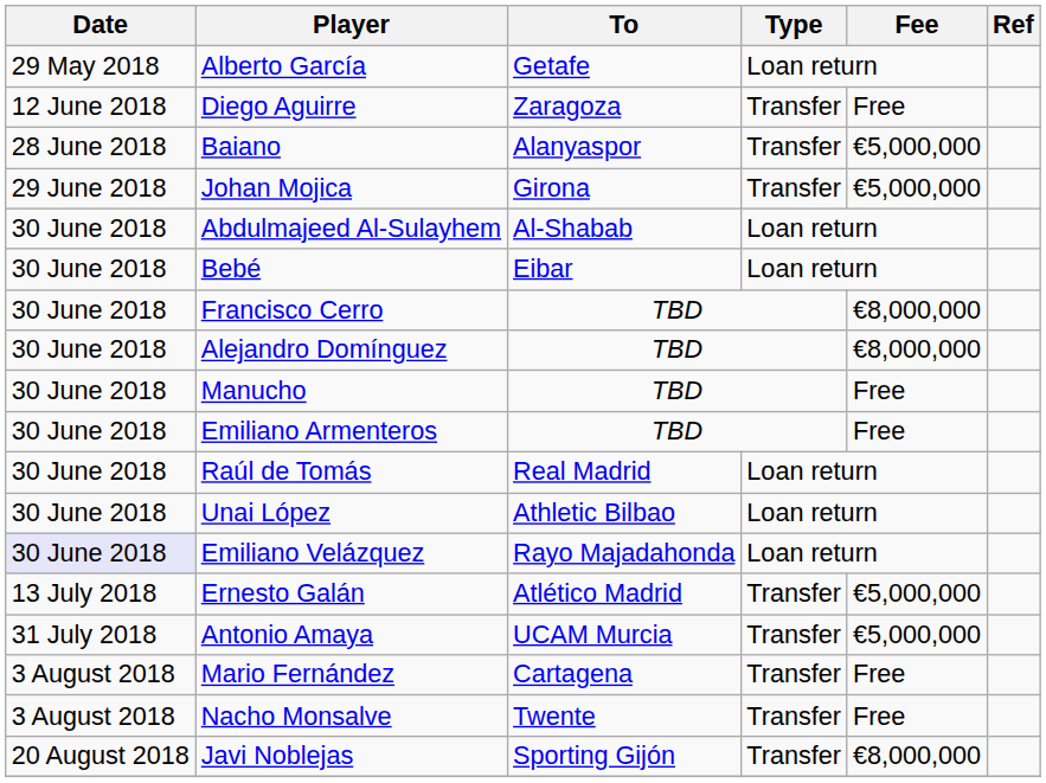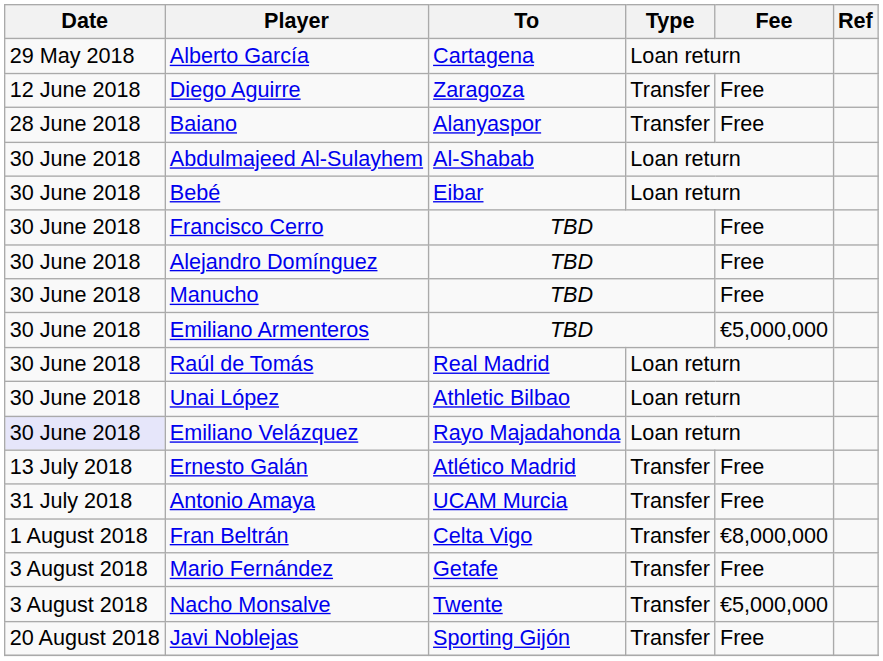 <table class="wikitable">
 <tr>
 <th>Date</th>
 <th>Player</th>
 <th>To</th>
 <th>Type</th>
 <th>Fee</th>
 <th>Ref</th>
 </tr>
 <tr>
 <td>29 May 2018</td>
 <td> <a href='#'>Alberto García</a></td>
-<td> <a href='#'>Getafe</a></td>
+<td> <a href='#'>Cartagena</a></td>
 <td colspan=2>Loan return</td>
 <td></td>
 </tr>
 <tr>
 <td>12 June 2018</td>
 <td> <a href='#'>Diego Aguirre</a></td>
 <td> <a href='#'>Zaragoza</a></td>
 <td>Transfer</td>
 <td>Free</td>
 <td></td>
 </tr>
 <tr>
 <td>28 June 2018</td>
 <td> <a href='#'>Baiano</a></td>
 <td> <a href='#'>Alanyaspor</a></td>
 <td>Transfer</td>
-<td>€5,000,000</td>
-<td></td>
-</tr>
-<tr>
-<td>29 June 2018</td>
-<td> <a href='#'>Johan Mojica</a></td>
-<td> <a href='#'>Girona</a></td>
-<td>Transfer</td>
-<td>€5,000,000</td>
+<td>Free</td>
 <td></td>
 </tr>
 <tr>
 <td>30 June 2018</td>
 <td> <a href='#'>Abdulmajeed Al-Sulayhem</a></td>
 <td> <a href='#'>Al-Shabab</a></td>
 <td colspan=2>Loan return</td>
 <td></td>
 </tr>
 <tr>
 <td>30 June 2018</td>
 <td> <a href='#'>Bebé</a></td>
 <td> <a href='#'>Eibar</a></td>
 <td colspan=2>Loan return</td>
 <td></td>
 </tr>
 <tr>
 <td>30 June 2018</td>
 <td> <a href='#'>Francisco Cerro</a></td>
 <td colspan=2 align=center><em>TBD</em></td>
-<td>€8,000,000</td>
+<td>Free</td>
 <td></td>
 </tr>
 <tr>
 <td>30 June 2018</td>
 <td> <a href='#'>Alejandro Domínguez</a></td>
 <td colspan=2 align=center><em>TBD</em></td>
-<td>€8,000,000</td>
+<td>Free</td>
 <td></td>
 </tr>
 <tr>
 <td>30 June 2018</td>
 <td> <a href='#'>Manucho</a></td>
 <td colspan=2 align=center><em>TBD</em></td>
 <td>Free</td>
 <td></td>
 </tr>
 <tr>
 <td>30 June 2018</td>
 <td> <a href='#'>Emiliano Armenteros</a></td>
 <td colspan=2 align=center><em>TBD</em></td>
-<td>Free</td>
+<td>€5,000,000</td>
 <td></td>
 </tr>
 <tr>
 <td>30 June 2018</td>
 <td> <a href='#'>Raúl de Tomás</a></td>
 <td> <a href='#'>Real Madrid</a></td>
 <td colspan=2>Loan return</td>
 <td></td>
 </tr>
 <tr>
 <td>30 June 2018</td>
 <td> <a href='#'>Unai López</a></td>
 <td> <a href='#'>Athletic Bilbao</a></td>
 <td colspan=2>Loan return</td>
 <td></td>
 </tr>
 <tr>
 <td style="background: lavender;">30 June 2018</td>
 <td> <a href='#'>Emiliano Velázquez</a></td>
 <td> <a href='#'>Rayo Majadahonda</a></td>
 <td colspan=2>Loan return</td>
 <td></td>
 </tr>
 <tr>
 <td>13 July 2018</td>
 <td> <a href='#'>Ernesto Galán</a></td>
 <td> <a href='#'>Atlético Madrid</a></td>
 <td>Transfer</td>
-<td>€5,000,000</td>
+<td>Free</td>
 <td></td>
 </tr>
 <tr>
 <td>31 July 2018</td>
 <td> <a href='#'>Antonio Amaya</a></td>
 <td> <a href='#'>UCAM Murcia</a></td>
 <td>Transfer</td>
-<td>€5,000,000</td>
+<td>Free</td>
+<td></td>
+</tr>
+<tr>
+<td>1 August 2018</td>
+<td> <a href='#'>Fran Beltrán</a></td>
+<td> <a href='#'>Celta Vigo</a></td>
+<td>Transfer</td>
+<td>€8,000,000</td>
 <td></td>
 </tr>
 <tr>
 <td>3 August 2018</td>
 <td> <a href='#'>Mario Fernández</a></td>
-<td> <a href='#'>Cartagena</a></td>
+<td> <a href='#'>Getafe</a></td>
 <td>Transfer</td>
 <td>Free</td>
 <td></td>
 </tr>
 <tr>
 <td>3 August 2018</td>
 <td> <a href='#'>Nacho Monsalve</a></td>
 <td> <a href='#'>Twente</a></td>
 <td>Transfer</td>
-<td>Free</td>
+<td>€5,000,000</td>
 <td></td>
 </tr>
 <tr>
 <td>20 August 2018</td>
 <td> <a href='#'>Javi Noblejas</a></td>
 <td> <a href='#'>Sporting Gijón</a></td>
 <td>Transfer</td>
-<td>€8,000,000</td>
+<td>Free</td>
 <td></td>
 </tr>
 <tr>
 </tr>
 </table>
